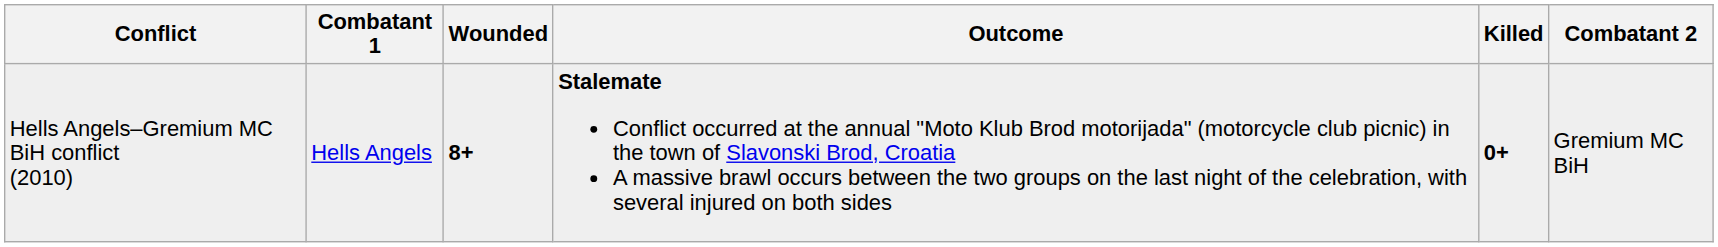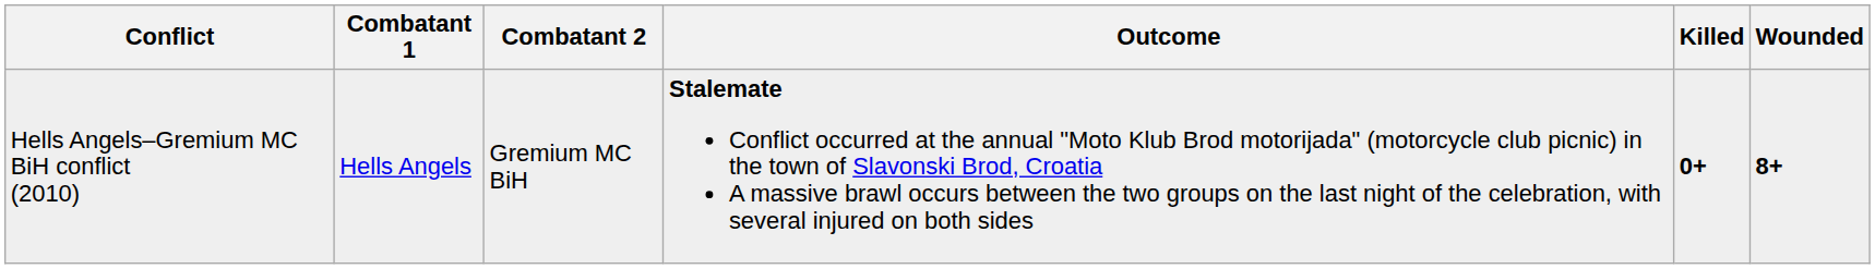 <table class="wikitable" style="background:#efefef;">
 <tr>
 <th>Conflict</th>
 <th>Combatant 1</th>
-<th>Wounded</th>
+<th>Combatant 2</th>
 <th>Outcome</th>
 <th>Killed</th>
-<th>Combatant 2</th>
+<th>Wounded</th>
 </tr>
 <tr>
 <td>Hells Angels–Gremium MC BiH conflict<br>(2010)</td>
 <td><a href='#'>Hells Angels</a></td>
-<td><strong>8+</strong></td>
+<td>Gremium MC BiH</td>
 <td><strong>Stalemate</strong><br><ul><li>Conflict occurred at the annual "Moto Klub Brod motorijada" (motorcycle club picnic) in the town of <a href='#'>Slavonski Brod, Croatia</a></li><li>A massive brawl occurs between the two groups on the last night of the celebration, with several injured on both sides</li></ul></td>
 <td><strong>0+</strong></td>
-<td>Gremium MC BiH</td>
+<td><strong>8+</strong></td>
 </tr>
 </table>
